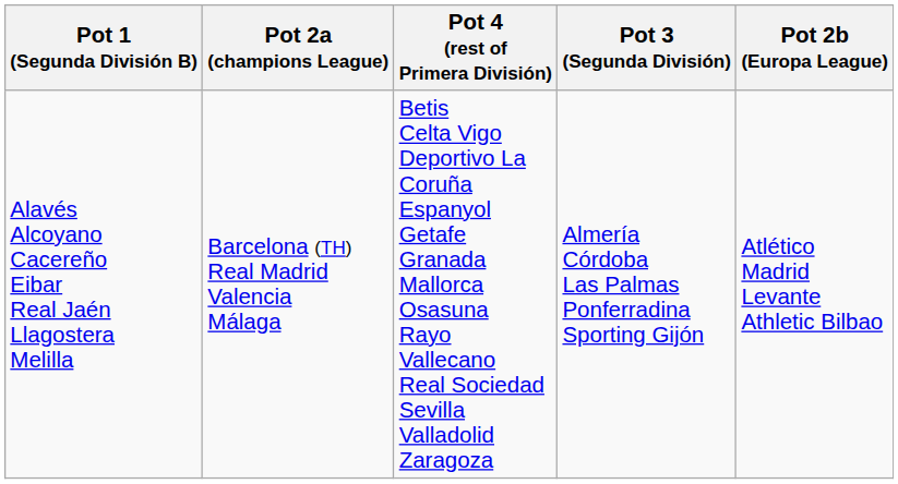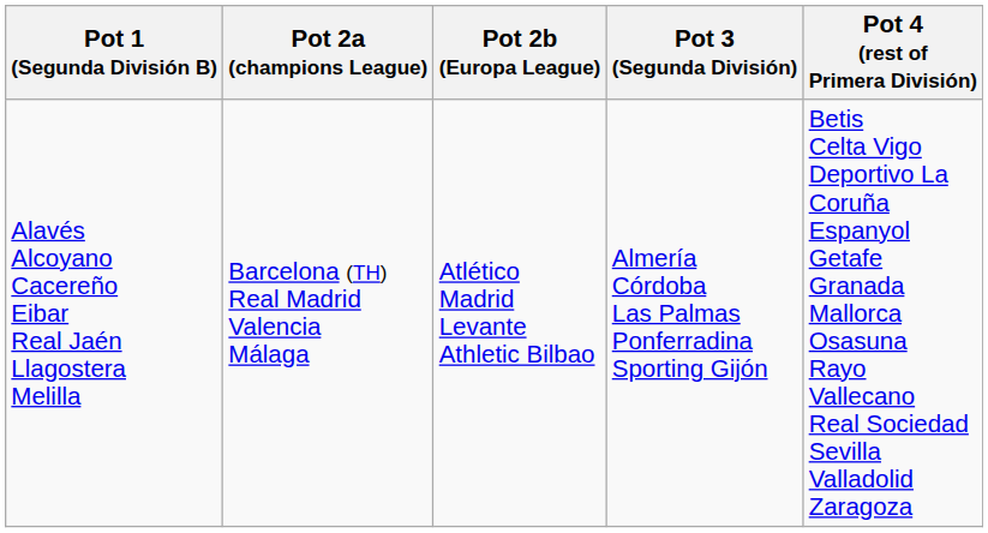 <table class="wikitable">
 <tr>
 <th>Pot 1<br><small>(Segunda División B)</small></th>
 <th>Pot 2a<br><small>(champions League)</small></th>
+<th>Pot 2b<br><small>(Europa League)</small></th>
+<th>Pot 3<br><small>(Segunda División)</small></th>
 <th>Pot 4<br><small>(rest of Primera División)</small></th>
-<th>Pot 3<br><small>(Segunda División)</small></th>
-<th>Pot 2b<br><small>(Europa League)</small></th>
 </tr>
 <tr>
 <td><a href='#'>Alavés</a><br><a href='#'>Alcoyano</a><br><a href='#'>Cacereño</a><br><a href='#'>Eibar</a><br><a href='#'>Real Jaén</a><br><a href='#'>Llagostera</a><br><a href='#'>Melilla</a></td>
 <td><a href='#'>Barcelona</a> <small>(<a href='#'>TH</a>)</small><br><a href='#'>Real Madrid</a><br><a href='#'>Valencia</a><br><a href='#'>Málaga</a></td>
+<td><a href='#'>Atlético Madrid</a><br><a href='#'>Levante</a><br><a href='#'>Athletic Bilbao</a></td>
+<td><a href='#'>Almería</a><br><a href='#'>Córdoba</a><br><a href='#'>Las Palmas</a><br><a href='#'>Ponferradina</a><br><a href='#'>Sporting Gijón</a></td>
 <td><a href='#'>Betis</a><br><a href='#'>Celta Vigo</a><br><a href='#'>Deportivo La Coruña</a><br><a href='#'>Espanyol</a><br><a href='#'>Getafe</a><br><a href='#'>Granada</a><br><a href='#'>Mallorca</a><br><a href='#'>Osasuna</a><br><a href='#'>Rayo Vallecano</a><br><a href='#'>Real Sociedad</a><br><a href='#'>Sevilla</a><br><a href='#'>Valladolid</a><br><a href='#'>Zaragoza</a></td>
-<td><a href='#'>Almería</a><br><a href='#'>Córdoba</a><br><a href='#'>Las Palmas</a><br><a href='#'>Ponferradina</a><br><a href='#'>Sporting Gijón</a></td>
-<td><a href='#'>Atlético Madrid</a><br><a href='#'>Levante</a><br><a href='#'>Athletic Bilbao</a></td>
 </tr>
 </table>
